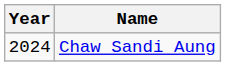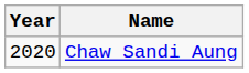 <table class="wikitable" style="text-align:center;">
 <tr>
 <th style="text-align:center;">Year</th>
 <th>Name</th>
 </tr>
 <tr>
-<td>2024</td>
+<td>2020</td>
 <td align=left> <a href='#'>Chaw Sandi Aung</a></td>
 </tr>
 </table>
